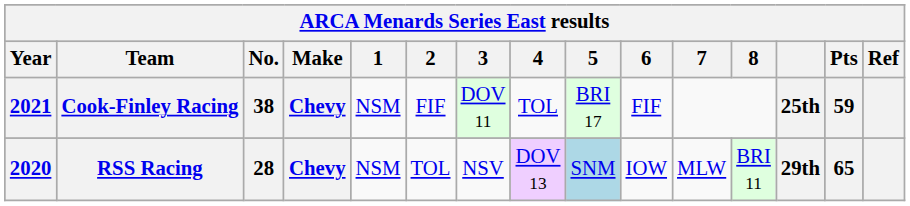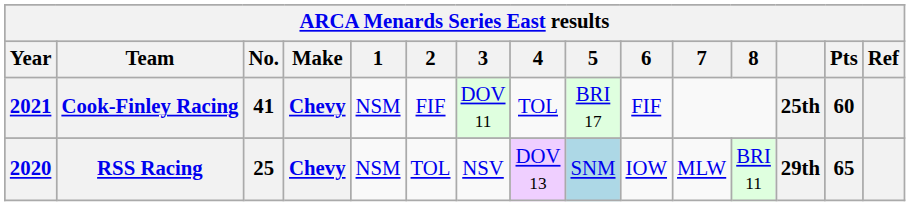 <table class="wikitable" style="text-align:center; font-size:75%">
 <tr>
 <th colspan=15><a href='#'>ARCA Menards Series East</a> results</th>
 </tr>
 <tr>
 <th>Year</th>
 <th>Team</th>
 <th>No.</th>
 <th>Make</th>
 <th>1</th>
 <th>2</th>
 <th>3</th>
 <th>4</th>
 <th>5</th>
 <th>6</th>
 <th>7</th>
 <th>8</th>
 <th></th>
 <th>Pts</th>
 <th>Ref</th>
 </tr>
 <tr>
 <th><a href='#'>2021</a></th>
 <th><a href='#'>Cook-Finley Racing</a></th>
-<th>38</th>
+<th>41</th>
 <th><a href='#'>Chevy</a></th>
 <td><a href='#'>NSM</a></td>
 <td><a href='#'>FIF</a></td>
 <td style="background:#DFFFDF;"><a href='#'>DOV</a><br><small>11</small></td>
 <td><a href='#'>TOL</a></td>
 <td style="background:#DFFFDF;"><a href='#'>BRI</a><br><small>17</small></td>
 <td><a href='#'>FIF</a></td>
 <td colspan=2></td>
 <th>25th</th>
-<th>59</th>
+<th>60</th>
 <th></th>
 </tr>
 <tr>
 <th><a href='#'>2020</a></th>
 <th><a href='#'>RSS Racing</a></th>
-<th>28</th>
+<th>25</th>
 <th><a href='#'>Chevy</a></th>
 <td><a href='#'>NSM</a></td>
 <td><a href='#'>TOL</a></td>
 <td><a href='#'>NSV</a></td>
 <td style="background:#EFCFFF;"><a href='#'>DOV</a><br><small>13</small></td>
 <td style="background: lightblue;"><a href='#'>SNM</a></td>
 <td><a href='#'>IOW</a></td>
 <td><a href='#'>MLW</a></td>
 <td style="background:#DFFFDF;"><a href='#'>BRI</a><br><small>11</small></td>
 <th>29th</th>
 <th>65</th>
 <th></th>
 </tr>
 </table>
